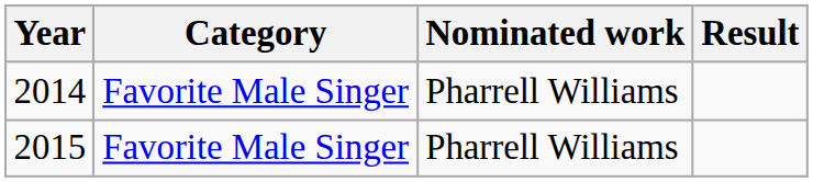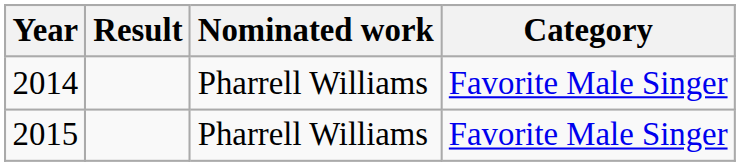 <table class="wikitable">
 <tr>
 <th>Year</th>
+<th>Result</th>
+<th>Nominated work</th>
 <th>Category</th>
-<th>Nominated work</th>
-<th>Result</th>
 </tr>
 <tr>
 <td>2014</td>
+<td></td>
+<td>Pharrell Williams</td>
 <td><a href='#'>Favorite Male Singer</a></td>
-<td>Pharrell Williams</td>
-<td></td>
 </tr>
 <tr>
 <td>2015</td>
+<td></td>
+<td>Pharrell Williams</td>
 <td><a href='#'>Favorite Male Singer</a></td>
-<td>Pharrell Williams</td>
-<td></td>
 </tr>
 </table>
